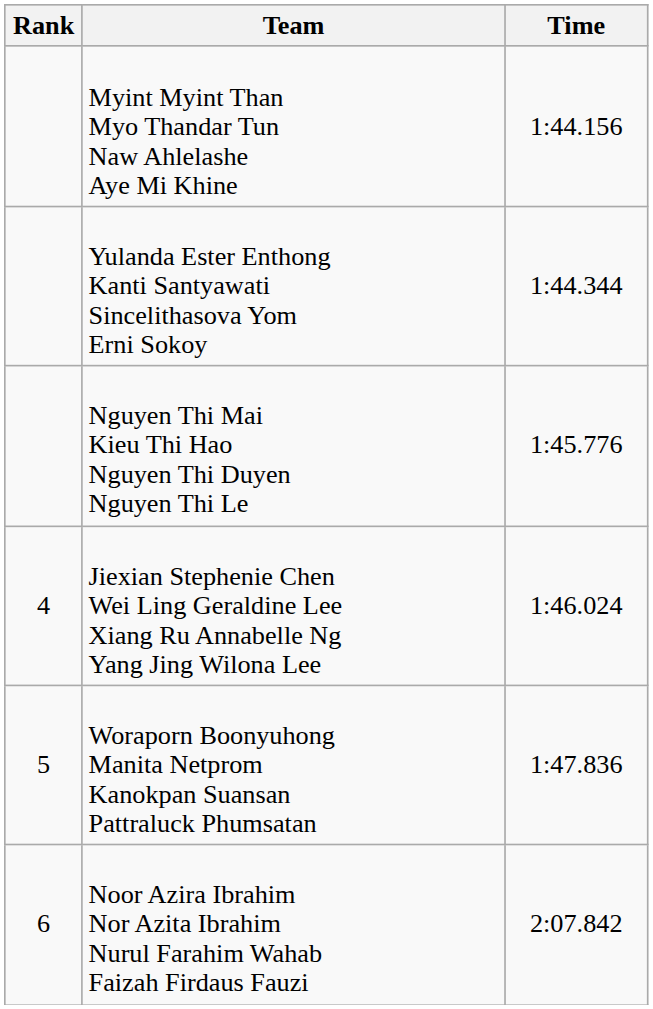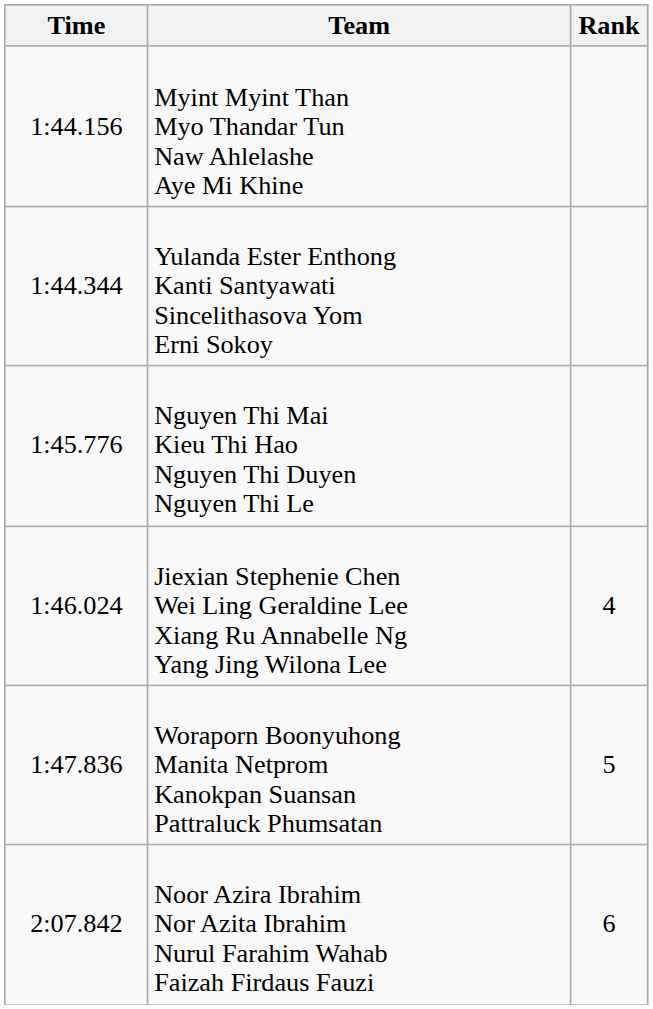 <table class=wikitable style="text-align:center">
 <tr>
+<th width=80>Time</th>
+<th width=250>Team</th>
 <th width=40>Rank</th>
-<th width=250>Team</th>
-<th width=80>Time</th>
 </tr>
 <tr>
+<td>1:44.156</td>
+<td align=left><br>Myint Myint Than<br>Myo Thandar Tun<br>Naw Ahlelashe<br>Aye Mi Khine</td>
 <td></td>
-<td align=left><br>Myint Myint Than<br>Myo Thandar Tun<br>Naw Ahlelashe<br>Aye Mi Khine</td>
-<td>1:44.156</td>
 </tr>
 <tr>
+<td>1:44.344</td>
+<td align=left><br>Yulanda Ester Enthong<br>Kanti Santyawati<br>Sincelithasova Yom<br>Erni Sokoy</td>
 <td></td>
-<td align=left><br>Yulanda Ester Enthong<br>Kanti Santyawati<br>Sincelithasova Yom<br>Erni Sokoy</td>
-<td>1:44.344</td>
 </tr>
 <tr>
+<td>1:45.776</td>
+<td align=left><br>Nguyen Thi Mai<br>Kieu Thi Hao<br>Nguyen Thi Duyen<br>Nguyen Thi Le</td>
 <td></td>
-<td align=left><br>Nguyen Thi Mai<br>Kieu Thi Hao<br>Nguyen Thi Duyen<br>Nguyen Thi Le</td>
-<td>1:45.776</td>
 </tr>
 <tr>
+<td>1:46.024</td>
+<td align=left><br>Jiexian Stephenie Chen<br>Wei Ling Geraldine Lee<br>Xiang Ru Annabelle Ng<br>Yang Jing Wilona Lee</td>
 <td>4</td>
-<td align=left><br>Jiexian Stephenie Chen<br>Wei Ling Geraldine Lee<br>Xiang Ru Annabelle Ng<br>Yang Jing Wilona Lee</td>
-<td>1:46.024</td>
 </tr>
 <tr>
+<td>1:47.836</td>
+<td align=left><br>Woraporn Boonyuhong<br>Manita Netprom<br>Kanokpan Suansan<br>Pattraluck Phumsatan</td>
 <td>5</td>
-<td align=left><br>Woraporn Boonyuhong<br>Manita Netprom<br>Kanokpan Suansan<br>Pattraluck Phumsatan</td>
-<td>1:47.836</td>
 </tr>
 <tr>
+<td>2:07.842</td>
+<td align=left><br>Noor Azira Ibrahim<br>Nor Azita Ibrahim<br>Nurul Farahim Wahab<br>Faizah Firdaus Fauzi</td>
 <td>6</td>
-<td align=left><br>Noor Azira Ibrahim<br>Nor Azita Ibrahim<br>Nurul Farahim Wahab<br>Faizah Firdaus Fauzi</td>
-<td>2:07.842</td>
 </tr>
 </table>
